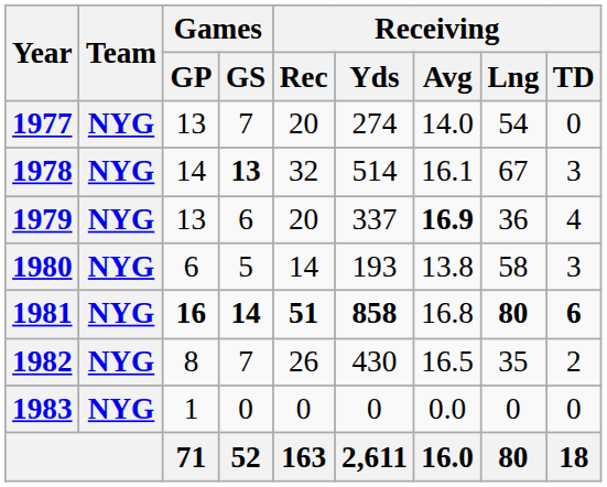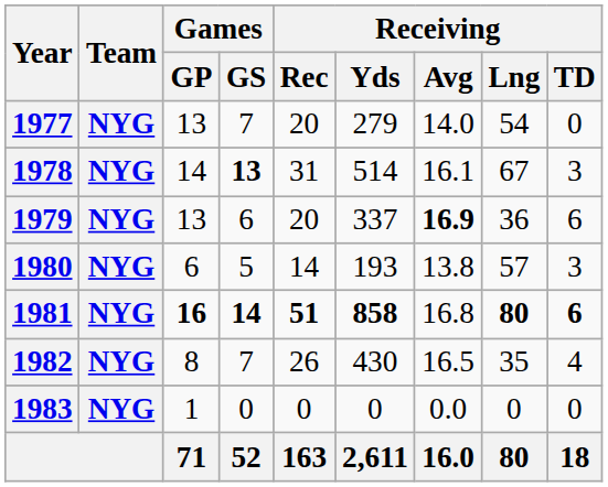 <table class="wikitable" style="text-align:center">
 <tr>
 <th rowspan="2">Year</th>
 <th rowspan="2">Team</th>
 <th colspan="2">Games</th>
 <th colspan="5">Receiving</th>
 </tr>
 <tr>
 <th>GP</th>
 <th>GS</th>
 <th>Rec</th>
 <th>Yds</th>
 <th>Avg</th>
 <th>Lng</th>
 <th>TD</th>
 </tr>
 <tr>
 <th><a href='#'>1977</a></th>
 <th><a href='#'>NYG</a></th>
 <td>13</td>
 <td>7</td>
 <td>20</td>
-<td>274</td>
+<td>279</td>
 <td>14.0</td>
 <td>54</td>
 <td>0</td>
 </tr>
 <tr>
 <th><a href='#'>1978</a></th>
 <th><a href='#'>NYG</a></th>
 <td>14</td>
 <td><strong>13</strong></td>
-<td>32</td>
+<td>31</td>
 <td>514</td>
 <td>16.1</td>
 <td>67</td>
 <td>3</td>
 </tr>
 <tr>
 <th><a href='#'>1979</a></th>
 <th><a href='#'>NYG</a></th>
 <td>13</td>
 <td>6</td>
 <td>20</td>
 <td>337</td>
 <td><strong>16.9</strong></td>
 <td>36</td>
-<td>4</td>
+<td>6</td>
 </tr>
 <tr>
 <th><a href='#'>1980</a></th>
 <th><a href='#'>NYG</a></th>
 <td>6</td>
 <td>5</td>
 <td>14</td>
 <td>193</td>
 <td>13.8</td>
-<td>58</td>
+<td>57</td>
 <td>3</td>
 </tr>
 <tr>
 <th><a href='#'>1981</a></th>
 <th><a href='#'>NYG</a></th>
 <td><strong>16</strong></td>
 <td><strong>14</strong></td>
 <td><strong>51</strong></td>
 <td><strong>858</strong></td>
 <td>16.8</td>
 <td><strong>80</strong></td>
 <td><strong>6</strong></td>
 </tr>
 <tr>
 <th><a href='#'>1982</a></th>
 <th><a href='#'>NYG</a></th>
 <td>8</td>
 <td>7</td>
 <td>26</td>
 <td>430</td>
 <td>16.5</td>
 <td>35</td>
-<td>2</td>
+<td>4</td>
 </tr>
 <tr>
 <th><a href='#'>1983</a></th>
 <th><a href='#'>NYG</a></th>
 <td>1</td>
 <td>0</td>
 <td>0</td>
 <td>0</td>
 <td>0.0</td>
 <td>0</td>
 <td>0</td>
 </tr>
 <tr>
 <th colspan="2"></th>
 <th>71</th>
 <th>52</th>
 <th>163</th>
 <th>2,611</th>
 <th>16.0</th>
 <th>80</th>
 <th>18</th>
 </tr>
 </table>
